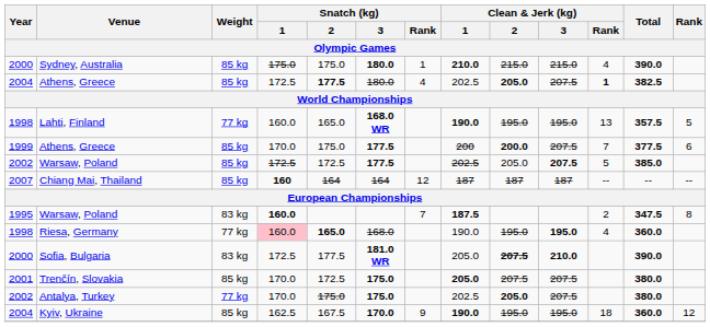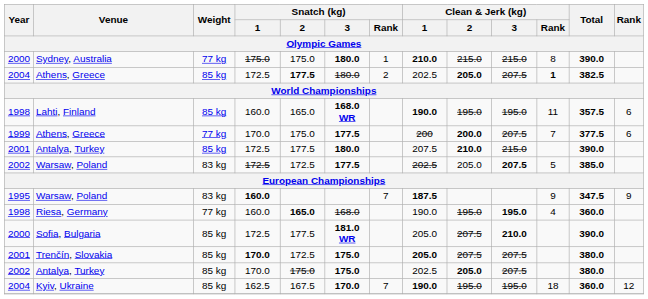 <table class="wikitable" style="text-align:center;">
 <tr>
 <th rowspan=2 width=40>Year</th>
 <th rowspan=2 width=250>Venue</th>
 <th rowspan=2 width=60>Weight</th>
 <th colspan=4>Snatch (kg)</th>
 <th colspan=4>Clean & Jerk (kg)</th>
 <th rowspan=2 width=65>Total</th>
 <th rowspan=2 width=40>Rank</th>
 </tr>
 <tr>
 <th width=65>1</th>
 <th width=65>2</th>
 <th width=65>3</th>
 <th width=45>Rank</th>
 <th width=65>1</th>
 <th width=65>2</th>
 <th width=65>3</th>
 <th width=45>Rank</th>
 </tr>
 <tr>
 <th colspan=13><a href='#'>Olympic Games</a></th>
 </tr>
 <tr>
 <td><a href='#'>2000</a></td>
 <td align=left> <a href='#'>Sydney</a>, <a href='#'>Australia</a></td>
-<td><a href='#'>85 kg</a></td>
+<td><a href='#'>77 kg</a></td>
 <td><s>175.0</s></td>
 <td>175.0</td>
 <td><strong>180.0</strong></td>
 <td>1</td>
 <td><strong>210.0</strong></td>
 <td><s>215.0</s></td>
 <td><s>215.0</s></td>
-<td>4</td>
+<td>8</td>
 <td><strong>390.0</strong></td>
 <td></td>
 </tr>
 <tr>
 <td><a href='#'>2004</a></td>
 <td align=left> <a href='#'>Athens</a>, <a href='#'>Greece</a></td>
 <td><a href='#'>85 kg</a></td>
 <td>172.5</td>
 <td><strong>177.5</strong></td>
 <td><s>180.0</s></td>
-<td>4</td>
+<td>2</td>
 <td>202.5</td>
 <td><strong>205.0</strong></td>
 <td><s>207.5</s></td>
 <td><strong>1</strong></td>
 <td><strong>382.5</strong></td>
 <td></td>
 </tr>
 <tr>
 <th colspan=13><a href='#'>World Championships</a></th>
 </tr>
 <tr>
 <td><a href='#'>1998</a></td>
 <td align=left> <a href='#'>Lahti</a>, <a href='#'>Finland</a></td>
-<td><a href='#'>77 kg</a></td>
+<td><a href='#'>85 kg</a></td>
 <td>160.0</td>
 <td>165.0</td>
 <td><strong>168.0 <a href='#'>WR</a></strong></td>
 <td></td>
 <td><strong>190.0</strong></td>
 <td><s>195.0</s></td>
 <td><s>195.0</s></td>
-<td>13</td>
+<td>11</td>
 <td><strong>357.5</strong></td>
-<td>5</td>
+<td>6</td>
 </tr>
 <tr>
 <td><a href='#'>1999</a></td>
 <td align=left> <a href='#'>Athens</a>, <a href='#'>Greece</a></td>
-<td><a href='#'>85 kg</a></td>
+<td><a href='#'>77 kg</a></td>
 <td>170.0</td>
 <td>175.0</td>
 <td><strong>177.5</strong></td>
 <td></td>
 <td><s>200</s></td>
 <td><strong>200.0</strong></td>
 <td><s>207.5</s></td>
 <td>7</td>
 <td><strong>377.5</strong></td>
 <td>6</td>
 </tr>
 <tr>
+<td><a href='#'>2001</a></td>
+<td align=left> <a href='#'>Antalya</a>, <a href='#'>Turkey</a></td>
+<td><a href='#'>85 kg</a></td>
+<td>172.5</td>
+<td>177.5</td>
+<td><strong>180.0</strong></td>
+<td></td>
+<td>207.5</td>
+<td><strong>210.0</strong></td>
+<td><s>215.0</s></td>
+<td></td>
+<td><strong>390.0</strong></td>
+<td></td>
+</tr>
+<tr>
 <td><a href='#'>2002</a></td>
 <td align=left> <a href='#'>Warsaw</a>, <a href='#'>Poland</a></td>
-<td><a href='#'>85 kg</a></td>
+<td>83 kg</td>
 <td><s>172.5</s></td>
 <td>172.5</td>
 <td><strong>177.5</strong></td>
 <td></td>
 <td><s>202.5</s></td>
 <td>205.0</td>
 <td><strong>207.5</strong></td>
 <td>5</td>
 <td><strong>385.0</strong></td>
 <td></td>
-</tr>
-<tr>
-<td><a href='#'>2007</a></td>
-<td align=left> <a href='#'>Chiang Mai</a>, <a href='#'>Thailand</a></td>
-<td><a href='#'>85 kg</a></td>
-<td><strong>160</strong></td>
-<td><s>164</s></td>
-<td><s>164</s></td>
-<td>12</td>
-<td><s>187</s></td>
-<td><s>187</s></td>
-<td><s>187</s></td>
-<td>--</td>
-<td>--</td>
-<td>--</td>
 </tr>
 <tr>
 <th colspan=13><a href='#'>European Championships</a></th>
 </tr>
 <tr>
 <td><a href='#'>1995</a></td>
 <td align=left> <a href='#'>Warsaw</a>, <a href='#'>Poland</a></td>
 <td>83 kg</td>
 <td><strong>160.0</strong></td>
 <td></td>
 <td></td>
 <td>7</td>
 <td><strong>187.5</strong></td>
 <td></td>
 <td></td>
-<td>2</td>
+<td>9</td>
 <td><strong>347.5</strong></td>
-<td>8</td>
+<td>9</td>
 </tr>
 <tr>
 <td><a href='#'>1998</a></td>
 <td align=left> <a href='#'>Riesa</a>, <a href='#'>Germany</a></td>
 <td>77 kg</td>
-<td style="background: pink;">160.0</td>
+<td>160.0</td>
 <td><strong>165.0</strong></td>
 <td><s>168.0</s></td>
 <td></td>
 <td>190.0</td>
 <td><s>195.0</s></td>
 <td><strong>195.0</strong></td>
 <td>4</td>
 <td><strong>360.0</strong></td>
 <td></td>
 </tr>
 <tr>
 <td><a href='#'>2000</a></td>
 <td align=left> <a href='#'>Sofia</a>, <a href='#'>Bulgaria</a></td>
-<td>83 kg</td>
+<td>85 kg</td>
 <td>172.5</td>
 <td>177.5</td>
 <td><strong>181.0 <a href='#'>WR</a></strong></td>
 <td></td>
 <td>205.0</td>
-<td><strong><s>207.5</s></strong></td>
+<td><s>207.5</s></td>
 <td><strong>210.0</strong></td>
 <td></td>
 <td><strong>390.0</strong></td>
 <td></td>
 </tr>
 <tr>
 <td><a href='#'>2001</a></td>
 <td align=left> <a href='#'>Trenčín</a>, <a href='#'>Slovakia</a></td>
 <td>85 kg</td>
-<td>170.0</td>
+<td><strong>170.0</strong></td>
 <td>172.5</td>
 <td><strong>175.0</strong></td>
 <td></td>
 <td><strong>205.0</strong></td>
 <td><s>207.5</s></td>
 <td><s>207.5</s></td>
 <td></td>
 <td><strong>380.0</strong></td>
 <td></td>
 </tr>
 <tr>
 <td><a href='#'>2002</a></td>
 <td align=left> <a href='#'>Antalya</a>, <a href='#'>Turkey</a></td>
-<td><a href='#'>77 kg</a></td>
+<td>85 kg</td>
 <td>170.0</td>
 <td><s>175.0</s></td>
 <td><strong>175.0</strong></td>
 <td></td>
 <td>202.5</td>
 <td><strong>205.0</strong></td>
 <td><s>207.5</s></td>
 <td></td>
 <td><strong>380.0</strong></td>
 <td></td>
 </tr>
 <tr>
 <td><a href='#'>2004</a></td>
 <td align=left> <a href='#'>Kyiv</a>, <a href='#'>Ukraine</a></td>
 <td>85 kg</td>
 <td>162.5</td>
 <td>167.5</td>
 <td><strong>170.0</strong></td>
-<td>9</td>
+<td>7</td>
 <td><strong>190.0</strong></td>
 <td><s>195.0</s></td>
 <td><s>195.0</s></td>
 <td>18</td>
 <td><strong>360.0</strong></td>
 <td>12</td>
 </tr>
 <tr>
 </tr>
 </table>
